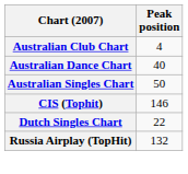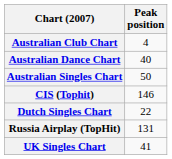 <table class="wikitable sortable plainrowheaders" style="text-align:center">
 <tr>
 <th scope="col">Chart (2007)</th>
 <th scope="col">Peak<br>position</th>
 </tr>
 <tr>
 <th scope="row"><a href='#'>Australian Club Chart</a></th>
 <td align="center">4</td>
 </tr>
 <tr>
 <th scope="row"><a href='#'>Australian Dance Chart</a></th>
 <td align="center">40</td>
 </tr>
 <tr>
 <th scope="row"><a href='#'>Australian Singles Chart</a></th>
 <td align="center">50</td>
 </tr>
 <tr>
 <th scope="row"><a href='#'>CIS</a> (<a href='#'>Tophit</a>)</th>
 <td style="text-align:center;">146</td>
 </tr>
 <tr>
 <th scope="row"><a href='#'>Dutch Singles Chart</a></th>
 <td align="center">22</td>
 </tr>
 <tr>
 <th scope="row">Russia Airplay (TopHit)</th>
-<td>132</td>
+<td>131</td>
+</tr>
+<tr>
+<th scope="row"><a href='#'>UK Singles Chart</a></th>
+<td align="center">41</td>
 </tr>
 </table>
